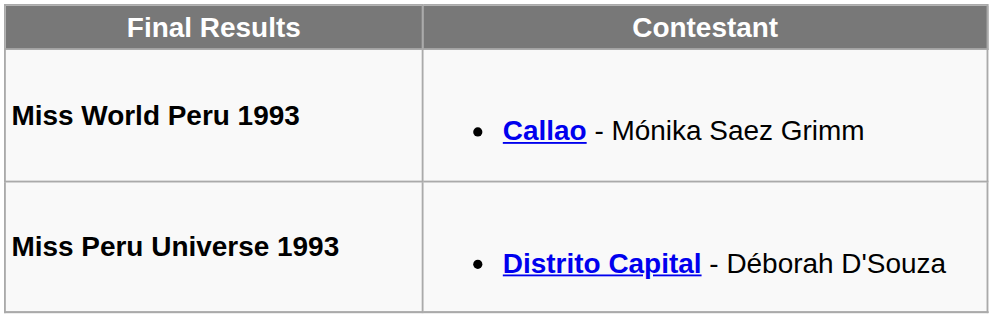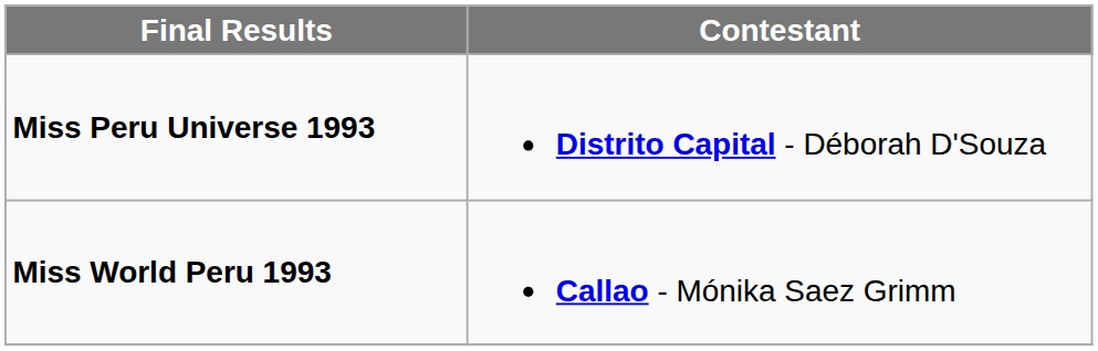 <table class="wikitable sortable" style="font-size: 95%;">
 <tr>
 <th width="220" style="background-color:#787878;color:#FFFFFF;">Final Results</th>
 <th width="300" style="background-color:#787878;color:#FFFFFF;">Contestant</th>
 </tr>
 <tr>
+<td><strong>Miss Peru Universe 1993</strong></td>
+<td><br><ul><li> <strong><a href='#'>Distrito Capital</a></strong> - Déborah D'Souza</li></ul></td>
+</tr>
+<tr>
 <td><strong>Miss World Peru 1993</strong></td>
 <td><br><ul><li> <strong><a href='#'>Callao</a></strong> - Mónika Saez Grimm</li></ul></td>
 </tr>
 <tr>
-<td><strong>Miss Peru Universe 1993</strong></td>
-<td><br><ul><li> <strong><a href='#'>Distrito Capital</a></strong> - Déborah D'Souza</li></ul></td>
-</tr>
-<tr>
 </tr>
 </table>
